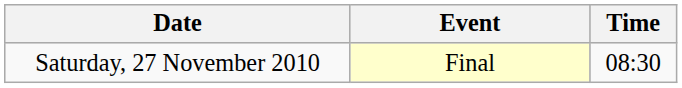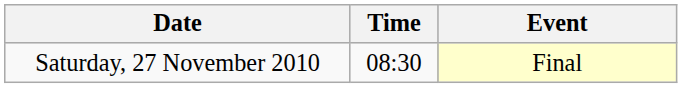 <table class = "wikitable" style="text-align:center;">
 <tr>
 <th width=220>Date</th>
+<th width=50>Time</th>
 <th width=150>Event</th>
-<th width=50>Time</th>
 </tr>
 <tr>
 <td>Saturday, 27 November 2010</td>
+<td>08:30</td>
 <td bgcolor=ffffcc>Final</td>
-<td>08:30</td>
 </tr>
 </table>
